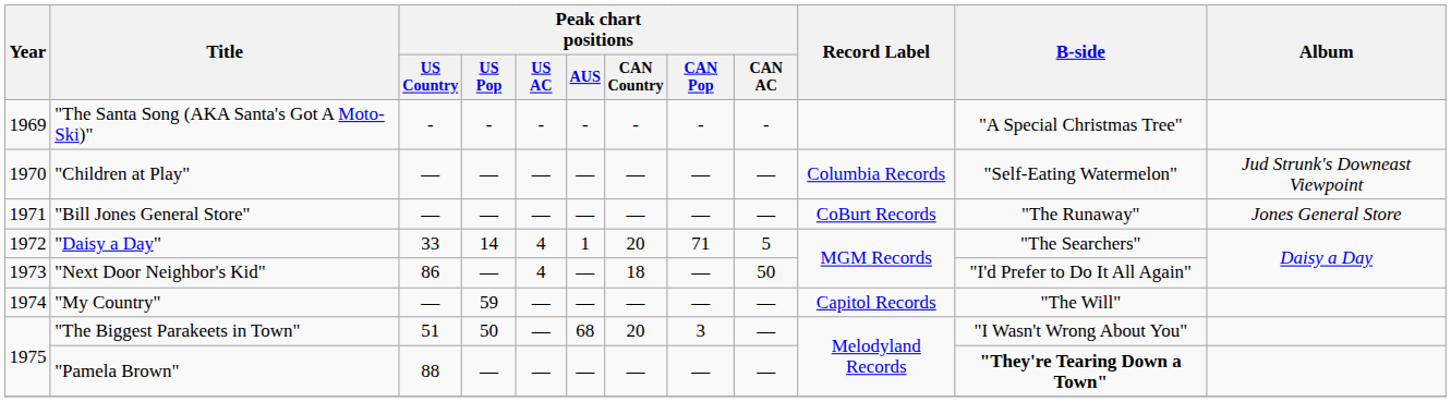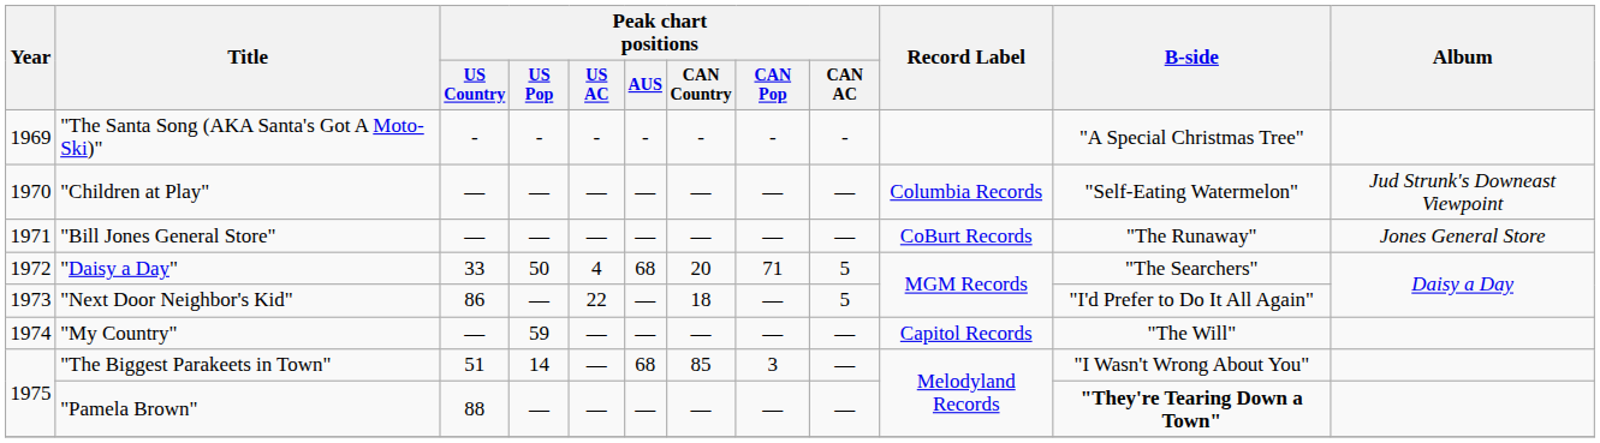 <table class="wikitable" style=text-align:center;>
 <tr>
 <th rowspan="2">Year</th>
 <th rowspan="2">Title</th>
 <th colspan="7">Peak chart<br>positions</th>
 <th rowspan="2">Record Label</th>
 <th rowspan="2"><a href='#'>B-side</a></th>
 <th rowspan="2">Album</th>
 </tr>
 <tr style="font-size:smaller;">
 <th align=centre><a href='#'>US<br>Country</a></th>
 <th align=centre><a href='#'>US Pop</a></th>
 <th align=centre><a href='#'>US AC</a></th>
 <th align=centre><a href='#'>AUS</a></th>
 <th align=centre>CAN<br>Country</th>
 <th align=centre><a href='#'>CAN Pop</a></th>
 <th align=centre>CAN AC</th>
 </tr>
 <tr>
 <td>1969</td>
 <td align=left>"The Santa Song (AKA Santa's Got A <a href='#'>Moto-Ski</a>)"</td>
 <td>-</td>
 <td>-</td>
 <td>-</td>
 <td>-</td>
 <td>-</td>
 <td>-</td>
 <td>-</td>
 <td></td>
 <td>"A Special Christmas Tree"</td>
 <td></td>
 </tr>
 <tr>
 <td rowspan="1">1970</td>
 <td align=left>"Children at Play"</td>
 <td>—</td>
 <td>—</td>
 <td>—</td>
 <td>—</td>
 <td>—</td>
 <td>—</td>
 <td>—</td>
 <td rowspan="1"><a href='#'>Columbia Records</a></td>
 <td>"Self-Eating Watermelon"</td>
 <td rowspan="1"><em>Jud Strunk's Downeast Viewpoint</em></td>
 </tr>
 <tr>
 <td rowspan="1">1971</td>
 <td align=left>"Bill Jones General Store"</td>
 <td>—</td>
 <td>—</td>
 <td>—</td>
 <td>—</td>
 <td>—</td>
 <td>—</td>
 <td>—</td>
 <td rowspan="1"><a href='#'>CoBurt Records</a></td>
 <td>"The Runaway"</td>
 <td rowspan="1"><em>Jones General Store</em></td>
 </tr>
 <tr>
 <td rowspan="1">1972</td>
 <td align=left>"<a href='#'>Daisy a Day</a>"</td>
 <td>33</td>
-<td>14</td>
+<td>50</td>
 <td>4</td>
-<td>1</td>
+<td>68</td>
 <td>20</td>
 <td>71</td>
 <td>5</td>
 <td rowspan="2"><a href='#'>MGM Records</a></td>
 <td>"The Searchers"</td>
 <td rowspan="2"><em><a href='#'>Daisy a Day</a></em></td>
 </tr>
 <tr>
 <td rowspan="1">1973</td>
 <td align=left>"Next Door Neighbor's Kid"</td>
 <td>86</td>
 <td>—</td>
-<td>4</td>
+<td>22</td>
 <td>—</td>
 <td>18</td>
 <td>—</td>
-<td>50</td>
+<td>5</td>
 <td>"I'd Prefer to Do It All Again"</td>
 </tr>
 <tr>
 <td rowspan="1">1974</td>
 <td align=left>"My Country"</td>
 <td>—</td>
 <td>59</td>
 <td>—</td>
 <td>—</td>
 <td>—</td>
 <td>—</td>
 <td>—</td>
 <td rowspan="1"><a href='#'>Capitol Records</a></td>
 <td>"The Will"</td>
 <td rowspan="1"></td>
 </tr>
 <tr>
 <td rowspan="2">1975</td>
 <td align=left>"The Biggest Parakeets in Town"</td>
 <td>51</td>
-<td>50</td>
+<td>14</td>
 <td>—</td>
 <td>68</td>
-<td>20</td>
+<td>85</td>
 <td>3</td>
 <td>—</td>
 <td rowspan="2"><a href='#'>Melodyland Records</a></td>
 <td>"I Wasn't Wrong About You"</td>
 <td rowspan="1"></td>
 </tr>
 <tr>
 <td align=left>"Pamela Brown"</td>
 <td>88</td>
 <td>—</td>
 <td>—</td>
 <td>—</td>
 <td>—</td>
 <td>—</td>
 <td>—</td>
 <td><strong>"They're Tearing Down a Town"</strong></td>
 <td rowspan="1"></td>
 </tr>
 <tr>
 </tr>
 </table>
